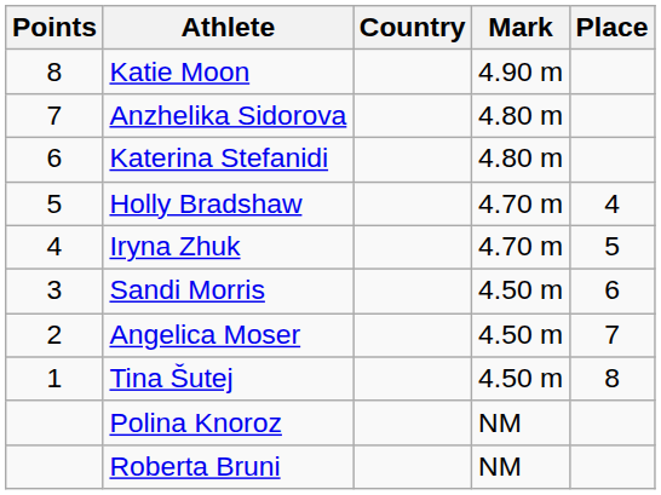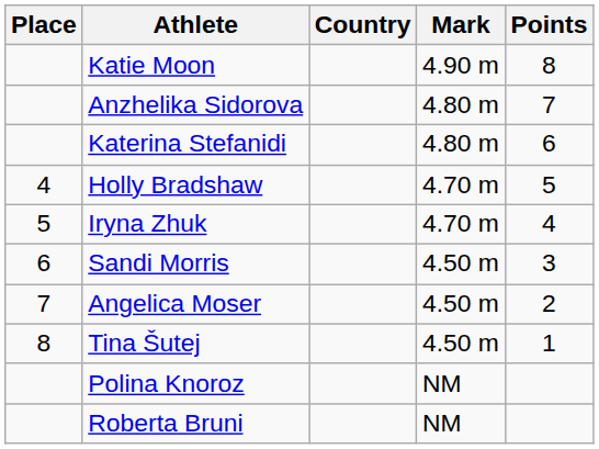 <table class="wikitable">
 <tr>
-<th>Points</th>
+<th>Place</th>
 <th>Athlete</th>
 <th>Country</th>
 <th>Mark</th>
-<th>Place</th>
+<th>Points</th>
 </tr>
 <tr>
-<td align=center>8</td>
+<td align=center></td>
 <td><a href='#'>Katie Moon</a></td>
 <td></td>
 <td>4.90 m</td>
-<td align=center></td>
+<td align=center>8</td>
 </tr>
 <tr>
-<td align=center>7</td>
+<td align=center></td>
 <td><a href='#'>Anzhelika Sidorova</a></td>
 <td></td>
 <td>4.80 m</td>
-<td align=center></td>
+<td align=center>7</td>
 </tr>
 <tr>
-<td align=center>6</td>
+<td align=center></td>
 <td><a href='#'>Katerina Stefanidi</a></td>
 <td></td>
 <td>4.80 m</td>
-<td align=center></td>
+<td align=center>6</td>
+</tr>
+<tr>
+<td align=center>4</td>
+<td><a href='#'>Holly Bradshaw</a></td>
+<td></td>
+<td>4.70 m</td>
+<td align=center>5</td>
 </tr>
 <tr>
 <td align=center>5</td>
-<td><a href='#'>Holly Bradshaw</a></td>
+<td><a href='#'>Iryna Zhuk</a></td>
 <td></td>
 <td>4.70 m</td>
 <td align=center>4</td>
 </tr>
 <tr>
-<td align=center>4</td>
-<td><a href='#'>Iryna Zhuk</a></td>
-<td></td>
-<td>4.70 m</td>
-<td align=center>5</td>
-</tr>
-<tr>
-<td align=center>3</td>
+<td align=center>6</td>
 <td><a href='#'>Sandi Morris</a></td>
 <td></td>
 <td>4.50 m</td>
-<td align=center>6</td>
+<td align=center>3</td>
 </tr>
 <tr>
-<td align=center>2</td>
+<td align=center>7</td>
 <td><a href='#'>Angelica Moser</a></td>
 <td></td>
 <td>4.50 m</td>
-<td align=center>7</td>
+<td align=center>2</td>
 </tr>
 <tr>
-<td align=center>1</td>
+<td align=center>8</td>
 <td><a href='#'>Tina Šutej</a></td>
 <td></td>
 <td>4.50 m</td>
-<td align=center>8</td>
+<td align=center>1</td>
 </tr>
 <tr>
 <td align=center></td>
 <td><a href='#'>Polina Knoroz</a></td>
 <td></td>
 <td>NM</td>
 <td align=center></td>
 </tr>
 <tr>
 <td align=center></td>
 <td><a href='#'>Roberta Bruni</a></td>
 <td></td>
 <td>NM</td>
 <td align=center></td>
 </tr>
 </table>
